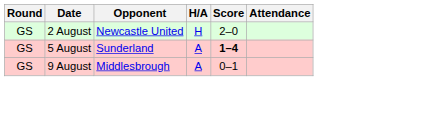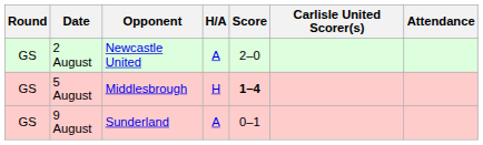 <table class="wikitable" style="text-align:center">
 <tr>
 <th>Round</th>
 <th>Date</th>
 <th>Opponent</th>
 <th>H/A</th>
 <th>Score</th>
+<th>Carlisle United Scorer(s)</th>
 <th>Attendance</th>
 </tr>
 <tr bgcolor=#ddffdd>
 <td>GS</td>
 <td align=left>2 August</td>
 <td align=left><a href='#'>Newcastle United</a></td>
-<td><a href='#'>H</a></td>
+<td><a href='#'>A</a></td>
 <td>2–0</td>
+<td align=left></td>
 <td></td>
 </tr>
 <tr bgcolor=#FFCCCC>
 <td>GS</td>
 <td align=left>5 August</td>
-<td align=left><a href='#'>Sunderland</a></td>
-<td><a href='#'>A</a></td>
+<td align=left><a href='#'>Middlesbrough</a></td>
+<td><a href='#'>H</a></td>
 <td><strong>1–4</strong></td>
+<td align=left></td>
 <td></td>
 </tr>
 <tr bgcolor=#FFCCCC>
 <td>GS</td>
 <td align=left>9 August</td>
-<td align=left><a href='#'>Middlesbrough</a></td>
+<td align=left><a href='#'>Sunderland</a></td>
 <td><a href='#'>A</a></td>
 <td>0–1</td>
+<td align=left></td>
 <td></td>
 </tr>
 </table>
